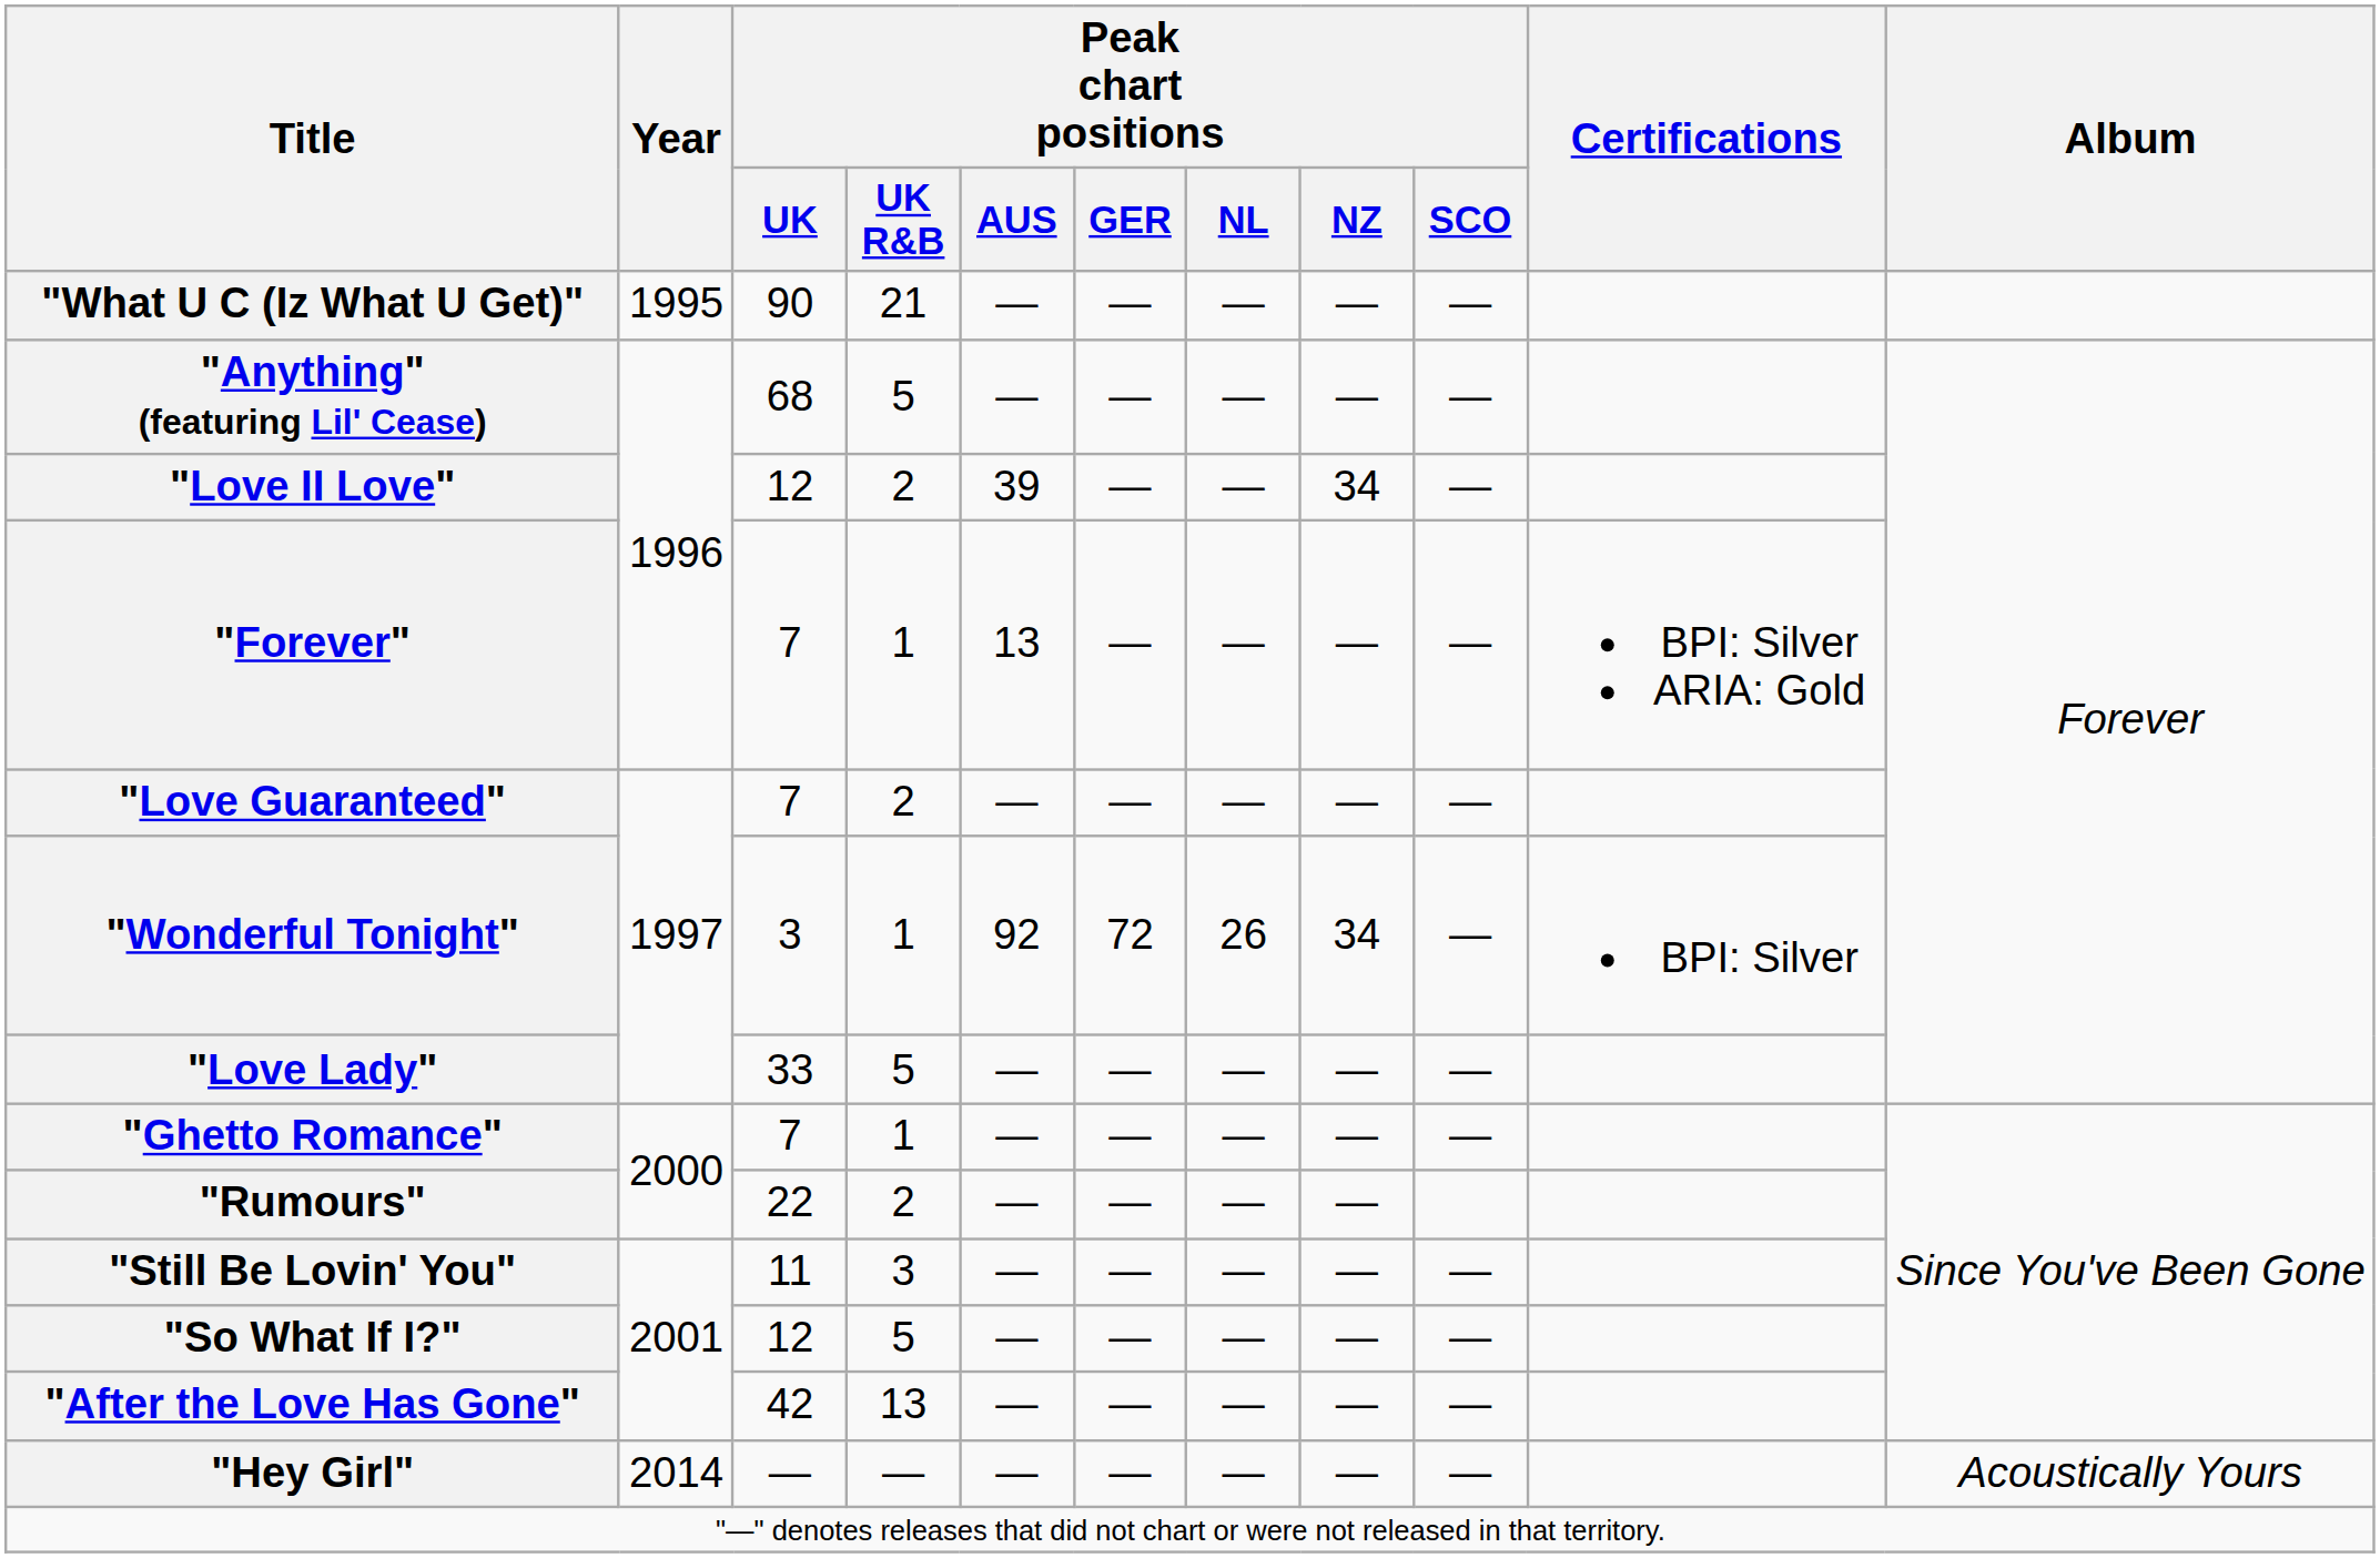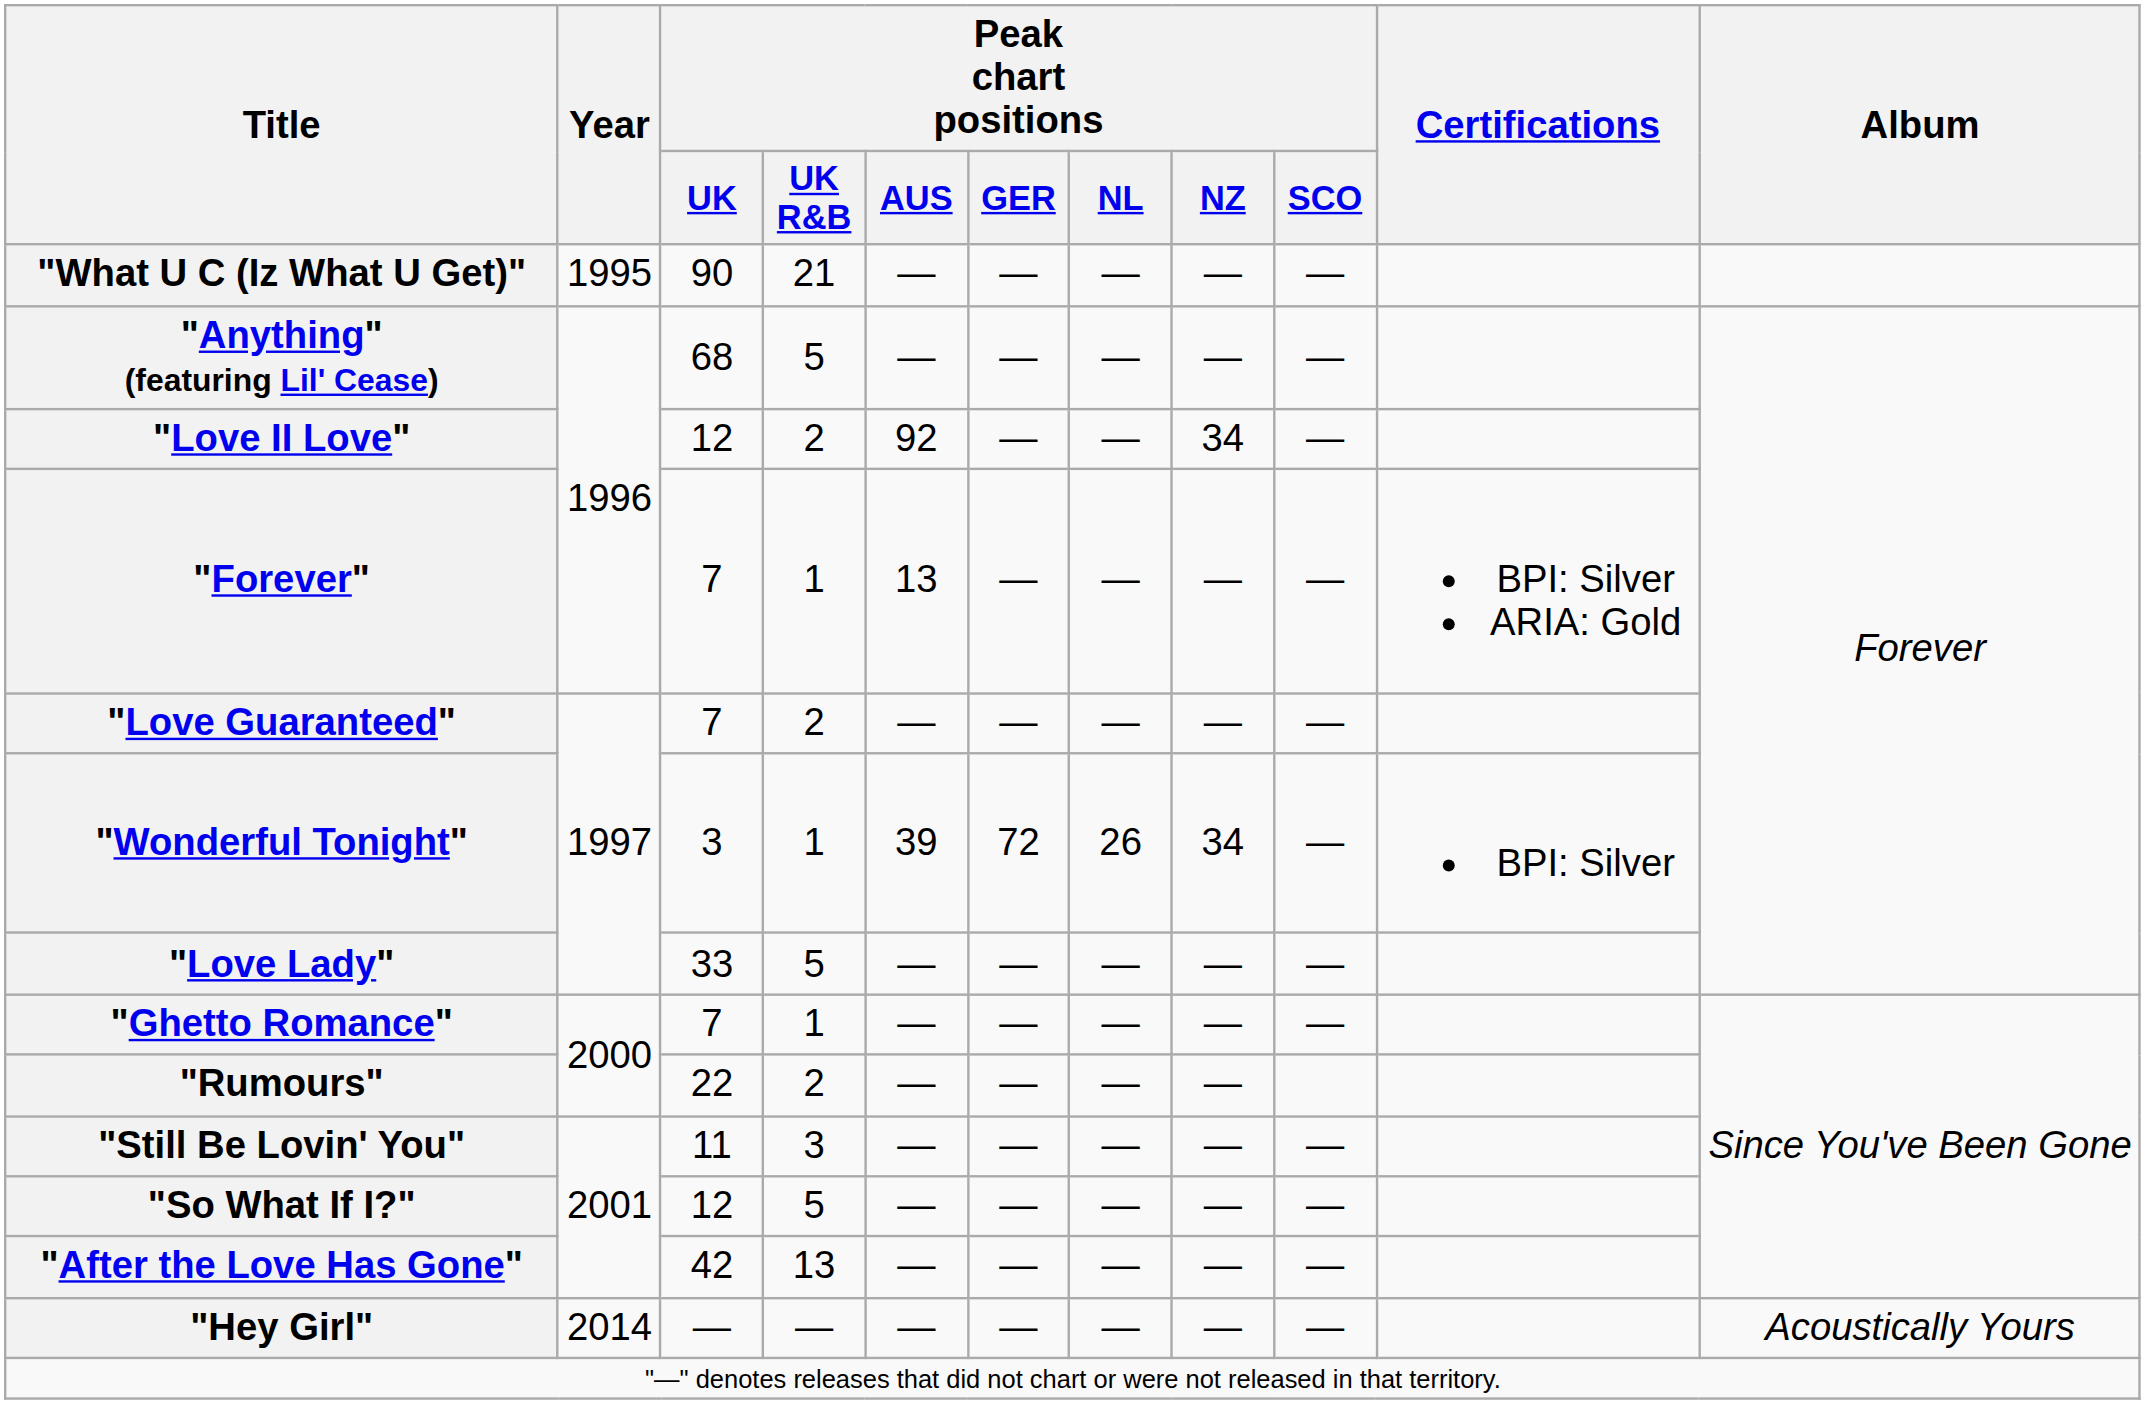 <table class="wikitable plainrowheaders" style="text-align:center;" border="1">
 <tr>
 <th scope="col" rowspan="2" style="width:14em;">Title</th>
 <th scope="col" rowspan="2">Year</th>
 <th scope="col" colspan="7">Peak<br>chart<br>positions</th>
 <th scope="col" rowspan="2" style="width:8em;"><a href='#'>Certifications</a></th>
 <th scope="col" rowspan="2">Album</th>
 </tr>
 <tr>
 <th scope="col" style="width:2.5em;font-size:90%;"><a href='#'>UK</a><br></th>
 <th scope="col" style="width:2.5em;font-size:90%;"><a href='#'>UK R&B</a><br></th>
 <th scope="col" style="width:2.5em;font-size:90%;"><a href='#'>AUS</a><br></th>
 <th scope="col" style="width:2.5em;font-size:90%;"><a href='#'>GER</a><br></th>
 <th scope="col" style="width:2.5em;font-size:90%;"><a href='#'>NL</a><br></th>
 <th scope="col" style="width:2.5em;font-size:90%;"><a href='#'>NZ</a><br></th>
 <th scope="col" style="width:2.5em;font-size:90%;"><a href='#'>SCO</a><br></th>
 </tr>
 <tr>
 <th scope="row">"What U C (Iz What U Get)"</th>
 <td>1995</td>
 <td>90</td>
 <td>21</td>
 <td>—</td>
 <td>—</td>
 <td>—</td>
 <td>—</td>
 <td>—</td>
 <td></td>
 <td></td>
 </tr>
 <tr>
 <th scope="row">"<a href='#'>Anything</a>"<br><small>(featuring <a href='#'>Lil' Cease</a>)</small></th>
 <td rowspan=3>1996</td>
 <td>68</td>
 <td>5</td>
 <td>—</td>
 <td>—</td>
 <td>—</td>
 <td>—</td>
 <td>—</td>
 <td></td>
 <td rowspan=6><em>Forever</em></td>
 </tr>
 <tr>
 <th scope="row">"<a href='#'>Love II Love</a>"</th>
 <td>12</td>
 <td>2</td>
-<td>39</td>
+<td>92</td>
 <td>—</td>
 <td>—</td>
 <td>34</td>
 <td>—</td>
 <td></td>
 </tr>
 <tr>
 <th scope="row">"<a href='#'>Forever</a>"</th>
 <td>7</td>
 <td>1</td>
 <td>13</td>
 <td>—</td>
 <td>—</td>
 <td>—</td>
 <td>—</td>
 <td><br><ul><li>BPI: Silver</li><li>ARIA: Gold</li></ul></td>
 </tr>
 <tr>
 <th scope="row">"<a href='#'>Love Guaranteed</a>"</th>
 <td rowspan=3>1997</td>
 <td>7</td>
 <td>2</td>
 <td>—</td>
 <td>—</td>
 <td>—</td>
 <td>—</td>
 <td>—</td>
 <td></td>
 </tr>
 <tr>
 <th scope="row">"<a href='#'>Wonderful Tonight</a>"</th>
 <td>3</td>
 <td>1</td>
-<td>92</td>
+<td>39</td>
 <td>72</td>
 <td>26</td>
 <td>34</td>
 <td>—</td>
 <td><br><ul><li>BPI: Silver</li></ul></td>
 </tr>
 <tr>
 <th scope="row">"<a href='#'>Love Lady</a>"</th>
 <td>33</td>
 <td>5</td>
 <td>—</td>
 <td>—</td>
 <td>—</td>
 <td>—</td>
 <td>—</td>
 <td></td>
 </tr>
 <tr>
 <th scope="row">"<a href='#'>Ghetto Romance</a>"</th>
 <td rowspan=2>2000</td>
 <td>7</td>
 <td>1</td>
 <td>—</td>
 <td>—</td>
 <td>—</td>
 <td>—</td>
 <td>—</td>
 <td></td>
 <td rowspan=5><em>Since You've Been Gone</em></td>
 </tr>
 <tr>
 <th scope="row">"Rumours"</th>
 <td>22</td>
 <td>2</td>
 <td>—</td>
 <td>—</td>
 <td>—</td>
 <td>—</td>
 <td></td>
 </tr>
 <tr>
 <th scope="row">"Still Be Lovin' You"</th>
 <td rowspan=3>2001</td>
 <td>11</td>
 <td>3</td>
 <td>—</td>
 <td>—</td>
 <td>—</td>
 <td>—</td>
 <td>—</td>
 <td></td>
 </tr>
 <tr>
 <th scope="row">"So What If I?"</th>
 <td>12</td>
 <td>5</td>
 <td>—</td>
 <td>—</td>
 <td>—</td>
 <td>—</td>
 <td>—</td>
 <td></td>
 </tr>
 <tr>
 <th scope="row">"<a href='#'>After the Love Has Gone</a>"</th>
 <td>42</td>
 <td>13</td>
 <td>—</td>
 <td>—</td>
 <td>—</td>
 <td>—</td>
 <td>—</td>
 <td></td>
 </tr>
 <tr>
 <th scope="row">"Hey Girl"</th>
 <td>2014</td>
 <td>—</td>
 <td>—</td>
 <td>—</td>
 <td>—</td>
 <td>—</td>
 <td>—</td>
 <td>—</td>
 <td></td>
 <td><em>Acoustically Yours</em></td>
 </tr>
 <tr>
 <td align="center" colspan="15" style="font-size:8pt">"—" denotes releases that did not chart or were not released in that territory.</td>
 </tr>
 </table>
